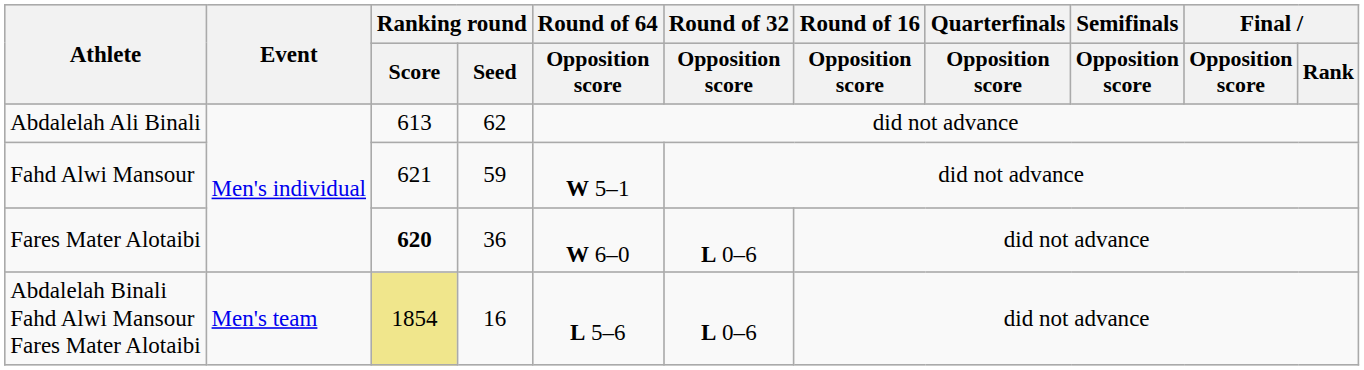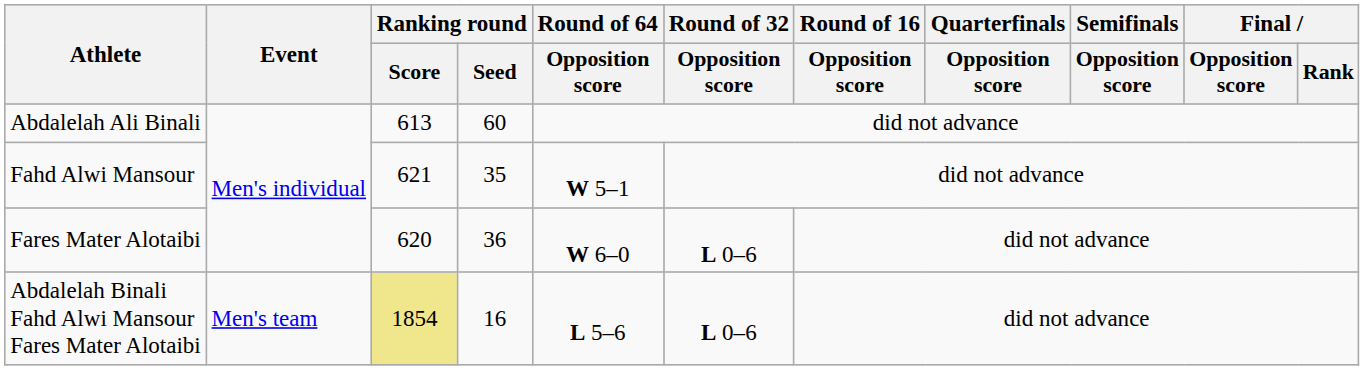 <table class="wikitable" style="font-size:90%; text-align:center;">
 <tr>
 <th rowspan="2">Athlete</th>
 <th rowspan="2">Event</th>
 <th colspan="2">Ranking round</th>
 <th>Round of 64</th>
 <th>Round of 32</th>
 <th>Round of 16</th>
 <th>Quarterfinals</th>
 <th>Semifinals</th>
 <th colspan=2>Final / </th>
 </tr>
 <tr style=font-size:95%>
 <th>Score</th>
 <th>Seed</th>
 <th>Opposition<br> score</th>
 <th>Opposition<br> score</th>
 <th>Opposition<br> score</th>
 <th>Opposition<br> score</th>
 <th>Opposition<br> score</th>
 <th>Opposition<br> score</th>
 <th>Rank</th>
 </tr>
 <tr>
 <td align=left>Abdalelah Ali Binali</td>
 <td align=left rowspan=3><a href='#'>Men's individual</a></td>
 <td>613</td>
-<td>62</td>
+<td>60</td>
 <td colspan=7>did not advance</td>
 </tr>
 <tr>
 <td align=left>Fahd Alwi Mansour</td>
 <td>621</td>
-<td>59</td>
+<td>35</td>
 <td><br><strong>W</strong> 5–1</td>
 <td colspan=6>did not advance</td>
 </tr>
 <tr>
 <td align=left>Fares Mater Alotaibi</td>
-<td><strong>620</strong></td>
+<td>620</td>
 <td>36</td>
 <td><br><strong>W</strong> 6–0</td>
 <td><br><strong>L</strong> 0–6</td>
 <td colspan=5>did not advance</td>
 </tr>
 <tr>
 <td align=left>Abdalelah Binali<br>Fahd Alwi Mansour<br>Fares Mater Alotaibi</td>
 <td align=left><a href='#'>Men's team</a></td>
 <td style="background: khaki;">1854</td>
 <td>16</td>
 <td><br><strong>L</strong> 5–6</td>
 <td><br><strong>L</strong> 0–6</td>
 <td colspan=5>did not advance</td>
 </tr>
 </table>
